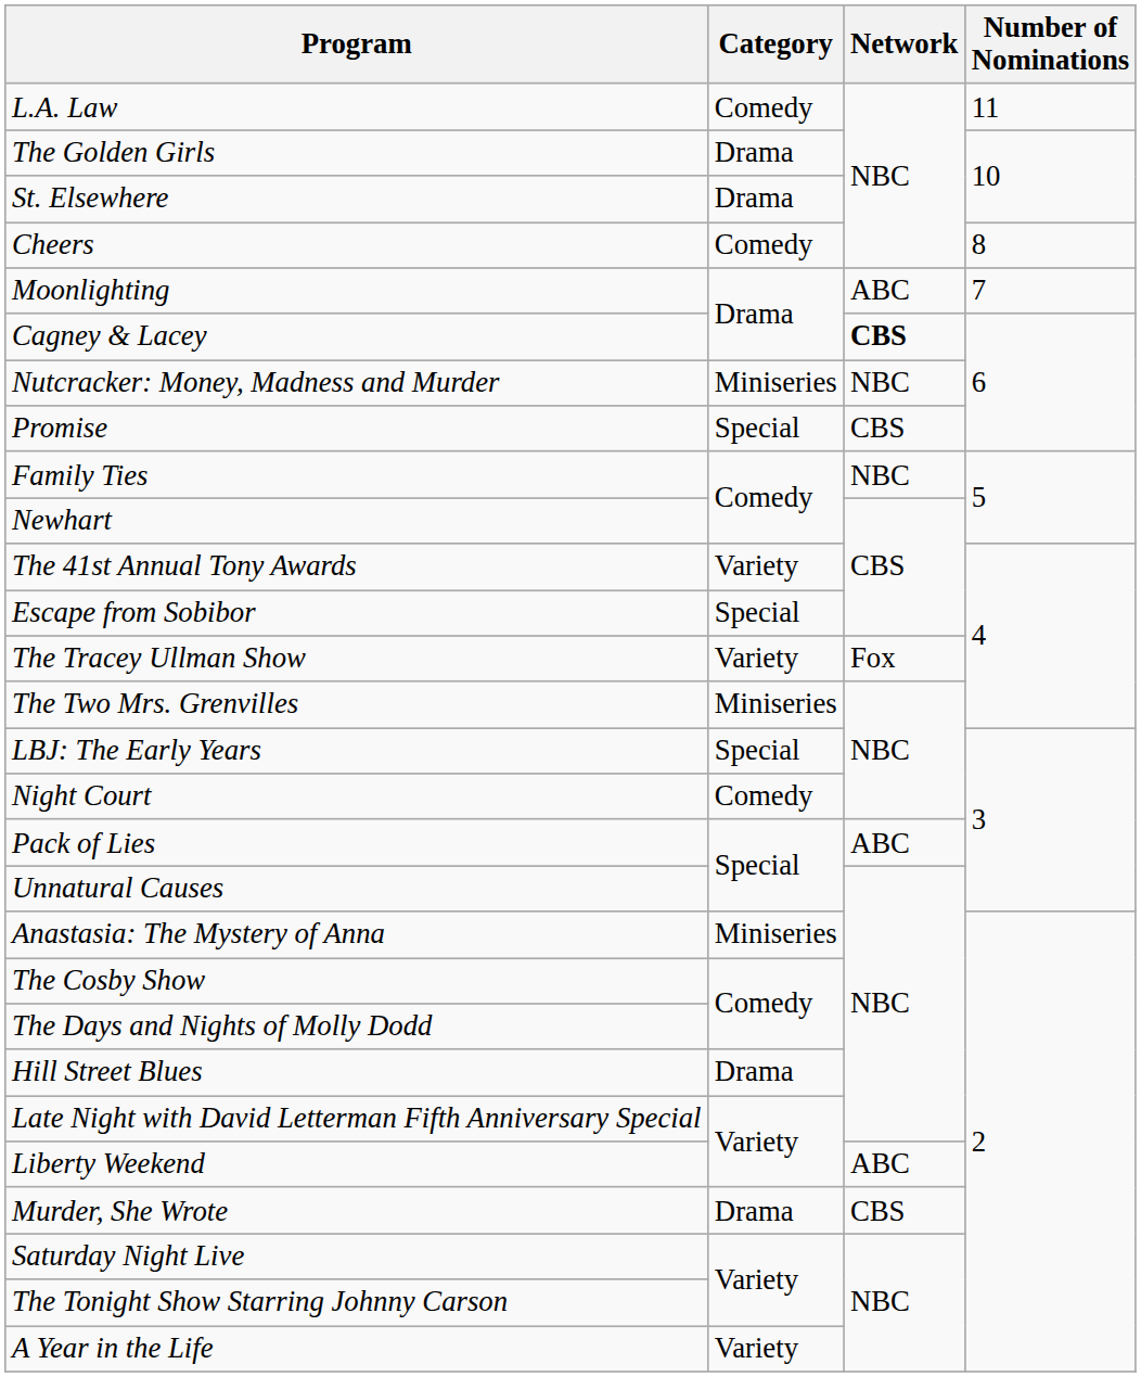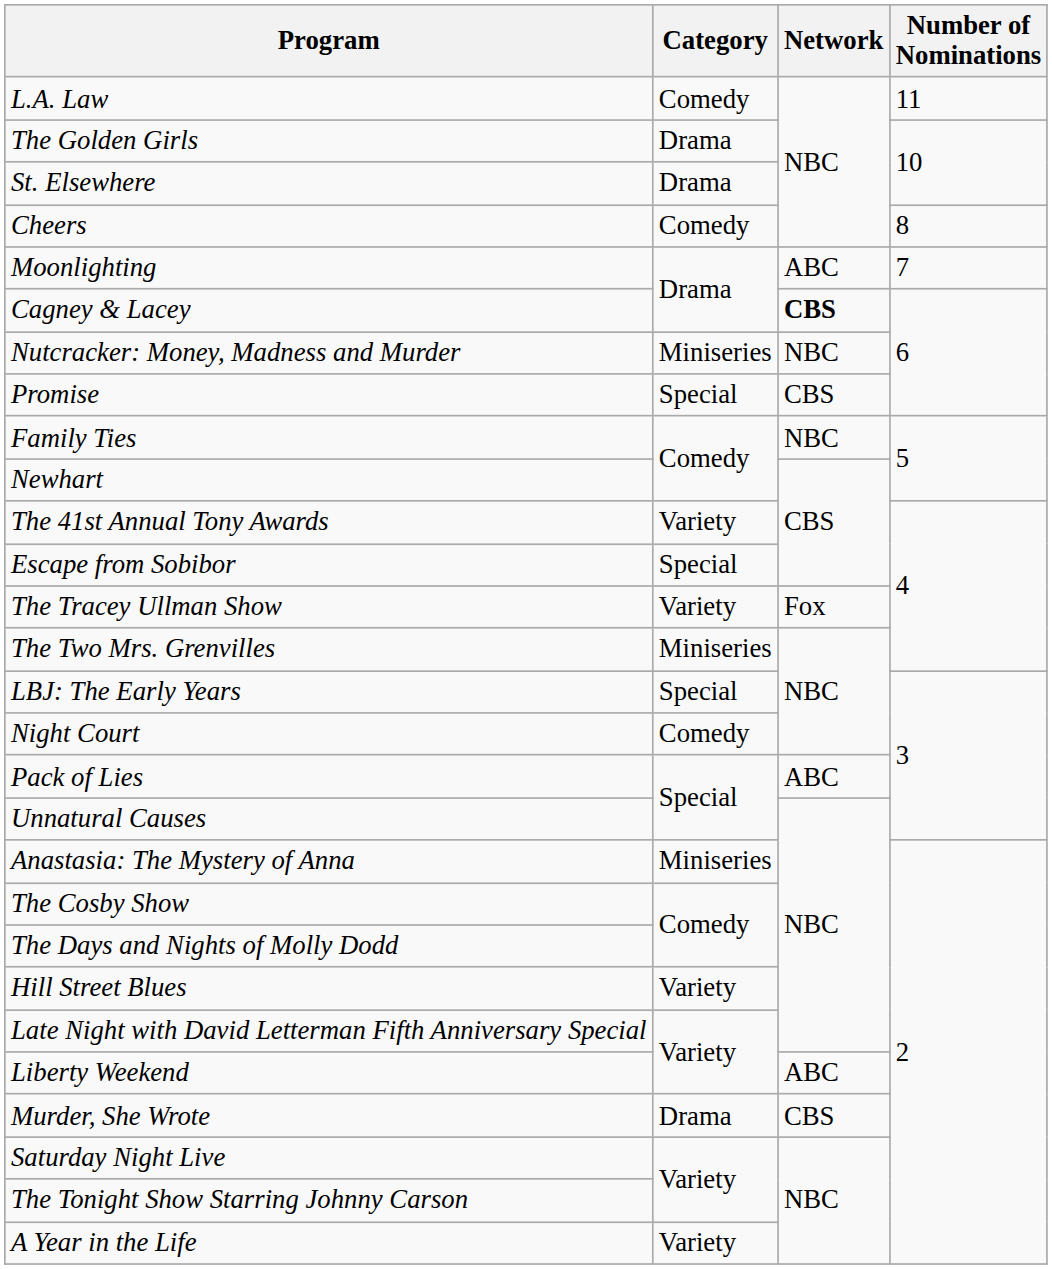 <table class="wikitable">
 <tr>
 <th>Program</th>
 <th>Category</th>
 <th>Network</th>
 <th>Number of<br>Nominations</th>
 </tr>
 <tr>
 <td><em>L.A. Law</em></td>
 <td>Comedy</td>
 <td rowspan="4">NBC</td>
 <td>11</td>
 </tr>
 <tr>
 <td><em>The Golden Girls</em></td>
 <td>Drama</td>
 <td rowspan="2">10</td>
 </tr>
 <tr>
 <td><em>St. Elsewhere</em></td>
 <td>Drama</td>
 </tr>
 <tr>
 <td><em>Cheers</em></td>
 <td>Comedy</td>
 <td>8</td>
 </tr>
 <tr>
 <td><em>Moonlighting</em></td>
 <td rowspan="2">Drama</td>
 <td>ABC</td>
 <td>7</td>
 </tr>
 <tr>
 <td><em>Cagney & Lacey</em></td>
 <td><strong>CBS</strong></td>
 <td rowspan="3">6</td>
 </tr>
 <tr>
 <td><em>Nutcracker: Money, Madness and Murder</em></td>
 <td>Miniseries</td>
 <td>NBC</td>
 </tr>
 <tr>
 <td><em>Promise</em></td>
 <td>Special</td>
 <td>CBS</td>
 </tr>
 <tr>
 <td><em>Family Ties</em></td>
 <td rowspan="2">Comedy</td>
 <td>NBC</td>
 <td rowspan="2">5</td>
 </tr>
 <tr>
 <td><em>Newhart</em></td>
 <td rowspan="3">CBS</td>
 </tr>
 <tr>
 <td><em>The 41st Annual Tony Awards</em></td>
 <td>Variety</td>
 <td rowspan="4">4</td>
 </tr>
 <tr>
 <td><em>Escape from Sobibor</em></td>
 <td>Special</td>
 </tr>
 <tr>
 <td><em>The Tracey Ullman Show</em></td>
 <td>Variety</td>
 <td>Fox</td>
 </tr>
 <tr>
 <td><em>The Two Mrs. Grenvilles</em></td>
 <td>Miniseries</td>
 <td rowspan="3">NBC</td>
 </tr>
 <tr>
 <td><em>LBJ: The Early Years</em></td>
 <td>Special</td>
 <td rowspan="4">3</td>
 </tr>
 <tr>
 <td><em>Night Court</em></td>
 <td>Comedy</td>
 </tr>
 <tr>
 <td><em>Pack of Lies</em></td>
 <td rowspan="2">Special</td>
 <td>ABC</td>
 </tr>
 <tr>
 <td><em>Unnatural Causes</em></td>
 <td rowspan="6">NBC</td>
 </tr>
 <tr>
 <td><em>Anastasia: The Mystery of Anna</em></td>
 <td>Miniseries</td>
 <td rowspan="10">2</td>
 </tr>
 <tr>
 <td><em>The Cosby Show</em></td>
 <td rowspan="2">Comedy</td>
 </tr>
 <tr>
 <td><em>The Days and Nights of Molly Dodd</em></td>
 </tr>
 <tr>
 <td><em>Hill Street Blues</em></td>
-<td>Drama</td>
+<td>Variety</td>
 </tr>
 <tr>
 <td><em>Late Night with David Letterman Fifth Anniversary Special</em></td>
 <td rowspan="2">Variety</td>
 </tr>
 <tr>
 <td><em>Liberty Weekend</em></td>
 <td>ABC</td>
 </tr>
 <tr>
 <td><em>Murder, She Wrote</em></td>
 <td>Drama</td>
 <td>CBS</td>
 </tr>
 <tr>
 <td><em>Saturday Night Live</em></td>
 <td rowspan="2">Variety</td>
 <td rowspan="3">NBC</td>
 </tr>
 <tr>
 <td><em>The Tonight Show Starring Johnny Carson</em></td>
 </tr>
 <tr>
 <td><em>A Year in the Life</em></td>
 <td>Variety</td>
 </tr>
 </table>
